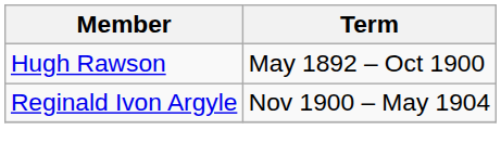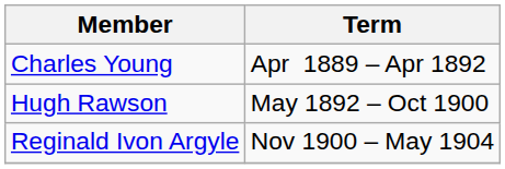 <table class="wikitable">
 <tr>
 <th>Member</th>
 <th>Term</th>
+</tr>
+<tr>
+<td><a href='#'>Charles Young</a></td>
+<td>Apr  1889 – Apr 1892</td>
 </tr>
 <tr>
 <td><a href='#'>Hugh Rawson</a></td>
 <td>May 1892 – Oct 1900</td>
 </tr>
 <tr>
 <td><a href='#'>Reginald Ivon Argyle</a></td>
 <td>Nov 1900 – May 1904</td>
 </tr>
 <tr>
 </tr>
 </table>
